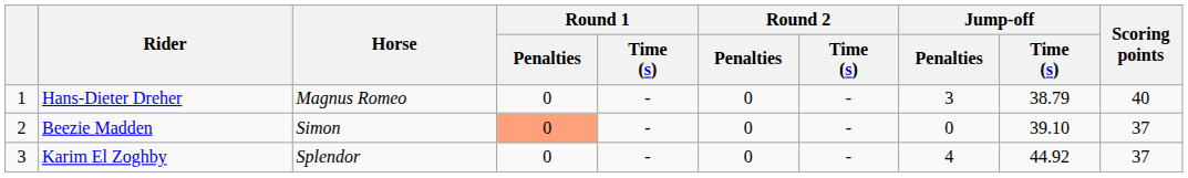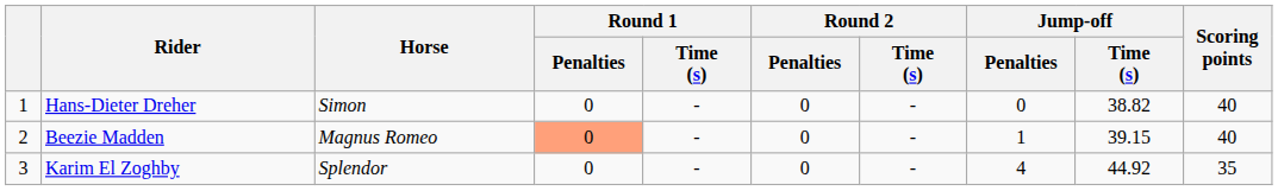 <table class="wikitable" style="font-size: 90%">
 <tr>
 <th rowspan=2 width=20></th>
 <th rowspan=2 width=200>Rider</th>
 <th rowspan=2 width=160>Horse</th>
 <th colspan=2>Round 1</th>
 <th colspan=2>Round 2</th>
 <th colspan=2>Jump-off</th>
 <th rowspan=2 width=60>Scoring<br>points</th>
 </tr>
 <tr>
 <th width=75>Penalties</th>
 <th width=75>Time<br>(<a href='#'>s</a>)</th>
 <th width=75>Penalties</th>
 <th width=75>Time<br>(<a href='#'>s</a>)</th>
 <th width=75>Penalties</th>
 <th width=75>Time<br>(<a href='#'>s</a>)</th>
 </tr>
 <tr>
 <td align=center>1</td>
 <td> <a href='#'>Hans-Dieter Dreher</a></td>
-<td><em>Magnus Romeo</em></td>
+<td><em>Simon</em></td>
 <td align=center>0</td>
 <td align=center>-</td>
 <td align=center>0</td>
 <td align=center>-</td>
-<td align=center>3</td>
-<td align=center>38.79</td>
+<td align=center>0</td>
+<td align=center>38.82</td>
 <td align=center>40</td>
 </tr>
 <tr>
 <td align=center>2</td>
 <td> <a href='#'>Beezie Madden</a></td>
-<td><em>Simon</em></td>
+<td><em>Magnus Romeo</em></td>
 <td align=center style="background: lightsalmon;">0</td>
 <td align=center>-</td>
 <td align=center>0</td>
 <td align=center>-</td>
-<td align=center>0</td>
-<td align=center>39.10</td>
-<td align=center>37</td>
+<td align=center>1</td>
+<td align=center>39.15</td>
+<td align=center>40</td>
 </tr>
 <tr>
 <td align=center>3</td>
 <td> <a href='#'>Karim El Zoghby</a></td>
 <td><em>Splendor</em></td>
 <td align=center>0</td>
 <td align=center>-</td>
 <td align=center>0</td>
 <td align=center>-</td>
 <td align=center>4</td>
 <td align=center>44.92</td>
-<td align=center>37</td>
+<td align=center>35</td>
 </tr>
 </table>
